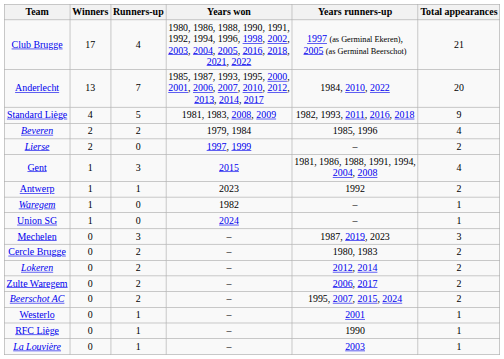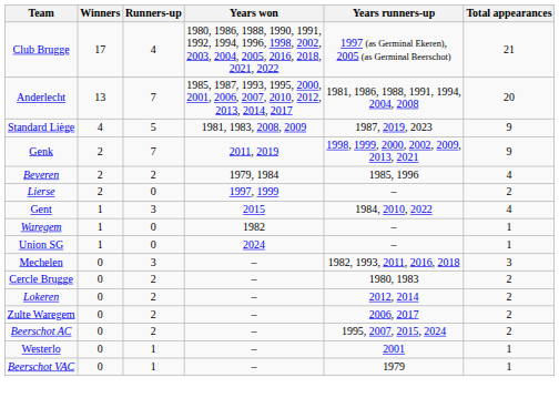 <table class="wikitable sortable" style="text-align: center">
 <tr>
 <th>Team</th>
 <th>Winners</th>
 <th>Runners-up</th>
 <th>Years won</th>
 <th>Years runners-up</th>
 <th>Total appearances</th>
 </tr>
 <tr>
 <td><a href='#'>Club Brugge</a></td>
 <td>17</td>
 <td>4</td>
 <td>1980, 1986, 1988, 1990, 1991, <br>1992, 1994, 1996, <a href='#'>1998</a>, <a href='#'>2002</a>, <br> <a href='#'>2003</a>, <a href='#'>2004</a>, <a href='#'>2005</a>, <a href='#'>2016</a>, <a href='#'>2018</a>, <br> <a href='#'>2021</a>, <a href='#'>2022</a></td>
 <td><a href='#'>1997</a> <small>(as Germinal Ekeren)</small>, <br><a href='#'>2005</a> <small>(as Germinal Beerschot)</small></td>
 <td>21</td>
 </tr>
 <tr>
 <td><a href='#'>Anderlecht</a></td>
 <td>13</td>
 <td>7</td>
 <td>1985, 1987, 1993, 1995, <a href='#'>2000</a>, <br> <a href='#'>2001</a>, <a href='#'>2006</a>, <a href='#'>2007</a>, <a href='#'>2010</a>, <a href='#'>2012</a>, <br> <a href='#'>2013</a>, <a href='#'>2014</a>, <a href='#'>2017</a></td>
-<td>1984, <a href='#'>2010</a>, <a href='#'>2022</a></td>
+<td>1981, 1986, 1988, 1991, 1994, <br> <a href='#'>2004</a>, <a href='#'>2008</a></td>
 <td>20</td>
 </tr>
 <tr>
 <td><a href='#'>Standard Liège</a></td>
 <td>4</td>
 <td>5</td>
 <td>1981, 1983, <a href='#'>2008</a>, <a href='#'>2009</a></td>
-<td>1982, 1993, <a href='#'>2011</a>, <a href='#'>2016</a>, <a href='#'>2018</a></td>
+<td>1987, <a href='#'>2019</a>, 2023</td>
+<td>9</td>
+</tr>
+<tr>
+<td><a href='#'>Genk</a></td>
+<td>2</td>
+<td>7</td>
+<td><a href='#'>2011</a>, <a href='#'>2019</a></td>
+<td><a href='#'>1998</a>, <a href='#'>1999</a>, <a href='#'>2000</a>, <a href='#'>2002</a>, <a href='#'>2009</a>, <br> <a href='#'>2013</a>, <a href='#'>2021</a></td>
 <td>9</td>
 </tr>
 <tr>
 <td><em><a href='#'>Beveren</a></em></td>
 <td>2</td>
 <td>2</td>
 <td>1979, 1984</td>
 <td>1985, 1996</td>
 <td>4</td>
 </tr>
 <tr>
 <td><em><a href='#'>Lierse</a></em></td>
 <td>2</td>
 <td>0</td>
 <td><a href='#'>1997</a>, <a href='#'>1999</a></td>
 <td>–</td>
 <td>2</td>
 </tr>
 <tr>
 <td><a href='#'>Gent</a></td>
 <td>1</td>
 <td>3</td>
 <td><a href='#'>2015</a></td>
-<td>1981, 1986, 1988, 1991, 1994, <br> <a href='#'>2004</a>, <a href='#'>2008</a></td>
+<td>1984, <a href='#'>2010</a>, <a href='#'>2022</a></td>
 <td>4</td>
-</tr>
-<tr>
-<td><a href='#'>Antwerp</a></td>
-<td>1</td>
-<td>1</td>
-<td>2023</td>
-<td>1992</td>
-<td>2</td>
 </tr>
 <tr>
 <td><em><a href='#'>Waregem</a></em></td>
 <td>1</td>
 <td>0</td>
 <td>1982</td>
 <td>–</td>
 <td>1</td>
 </tr>
 <tr>
 <td><a href='#'>Union SG</a></td>
 <td>1</td>
 <td>0</td>
 <td><a href='#'>2024</a></td>
 <td>–</td>
 <td>1</td>
 </tr>
 <tr>
 <td><a href='#'>Mechelen</a></td>
 <td>0</td>
 <td>3</td>
 <td>–</td>
-<td>1987, <a href='#'>2019</a>, 2023</td>
+<td>1982, 1993, <a href='#'>2011</a>, <a href='#'>2016</a>, <a href='#'>2018</a></td>
 <td>3</td>
 </tr>
 <tr>
 <td><a href='#'>Cercle Brugge</a></td>
 <td>0</td>
 <td>2</td>
 <td>–</td>
 <td>1980, 1983</td>
 <td>2</td>
 </tr>
 <tr>
 <td><em><a href='#'>Lokeren</a></em></td>
 <td>0</td>
 <td>2</td>
 <td>–</td>
 <td><a href='#'>2012</a>, <a href='#'>2014</a></td>
 <td>2</td>
 </tr>
 <tr>
 <td><a href='#'>Zulte Waregem</a></td>
 <td>0</td>
 <td>2</td>
 <td>–</td>
 <td><a href='#'>2006</a>, <a href='#'>2017</a></td>
 <td>2</td>
 </tr>
 <tr>
 <td><em><a href='#'>Beerschot AC</a></em></td>
 <td>0</td>
 <td>2</td>
 <td>–</td>
 <td>1995, <a href='#'>2007</a>, <a href='#'>2015</a>, <a href='#'>2024</a></td>
 <td>2</td>
 </tr>
 <tr>
 <td><a href='#'>Westerlo</a></td>
 <td>0</td>
 <td>1</td>
 <td>–</td>
 <td><a href='#'>2001</a></td>
 <td>1</td>
 </tr>
 <tr>
-<td><a href='#'>RFC Liège</a></td>
+<td><em><a href='#'>Beerschot VAC</a></em></td>
 <td>0</td>
 <td>1</td>
 <td>–</td>
-<td>1990</td>
-<td>1</td>
-</tr>
-<tr>
-<td><em><a href='#'>La Louvière</a></em></td>
-<td>0</td>
-<td>1</td>
-<td>–</td>
-<td><a href='#'>2003</a></td>
+<td>1979</td>
 <td>1</td>
 </tr>
 </table>
